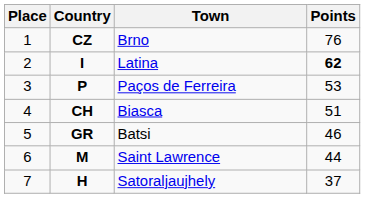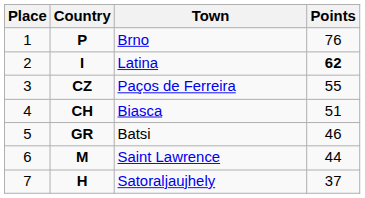 <table class="wikitable" style="text-align;">
 <tr>
 <th width="25">Place</th>
 <th width="25">Country</th>
 <th width="200">Town</th>
 <th width="25">Points</th>
 </tr>
 <tr>
 <td align="center">1</td>
-<td align="center"><strong>CZ</strong></td>
+<td align="center"><strong>P</strong></td>
 <td align="left"><a href='#'>Brno</a></td>
 <td align="center">76</td>
 </tr>
 <tr>
 <td align="center">2</td>
 <td align="center"><strong>I</strong></td>
 <td align="left"><a href='#'>Latina</a></td>
 <td align="center"><strong>62</strong></td>
 </tr>
 <tr>
 <td align="center">3</td>
-<td align="center"><strong>P</strong></td>
+<td align="center"><strong>CZ</strong></td>
 <td align="left"><a href='#'>Paços de Ferreira</a></td>
-<td align="center">53</td>
+<td align="center">55</td>
 </tr>
 <tr>
 <td align="center">4</td>
 <td align="center"><strong>CH</strong></td>
 <td align="left"><a href='#'>Biasca</a></td>
 <td align="center">51</td>
 </tr>
 <tr>
 <td align="center">5</td>
 <td align="center"><strong>GR</strong></td>
 <td align="left">Batsi</td>
 <td align="center">46</td>
 </tr>
 <tr>
 <td align="center">6</td>
 <td align="center"><strong>M</strong></td>
 <td align="left"><a href='#'>Saint Lawrence</a></td>
 <td align="center">44</td>
 </tr>
 <tr>
 <td align="center">7</td>
 <td align="center"><strong>H</strong></td>
 <td align="left"><a href='#'>Satoraljaujhely</a></td>
 <td align="center">37</td>
 </tr>
 </table>
